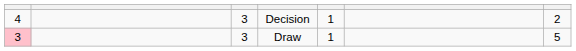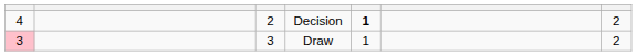 <table class="wikitable" style="text-align: center;">
 <tr>
 <th width=30></th>
 <th width=270></th>
 <th width=30></th>
 <th width=75></th>
 <th width=30></th>
 <th width=270></th>
 <th width=30></th>
 </tr>
 <tr>
 <td>4</td>
 <td align=left></td>
-<td>3</td>
+<td>2</td>
 <td>Decision</td>
-<td>1</td>
+<td><strong>1</strong></td>
 <td align=left><strong></strong></td>
 <td>2</td>
 </tr>
 <tr>
 <td bgcolor=pink>3</td>
 <td align=left></td>
 <td>3</td>
 <td>Draw</td>
 <td>1</td>
 <td align=left></td>
-<td>5</td>
+<td>2</td>
 </tr>
 </table>
